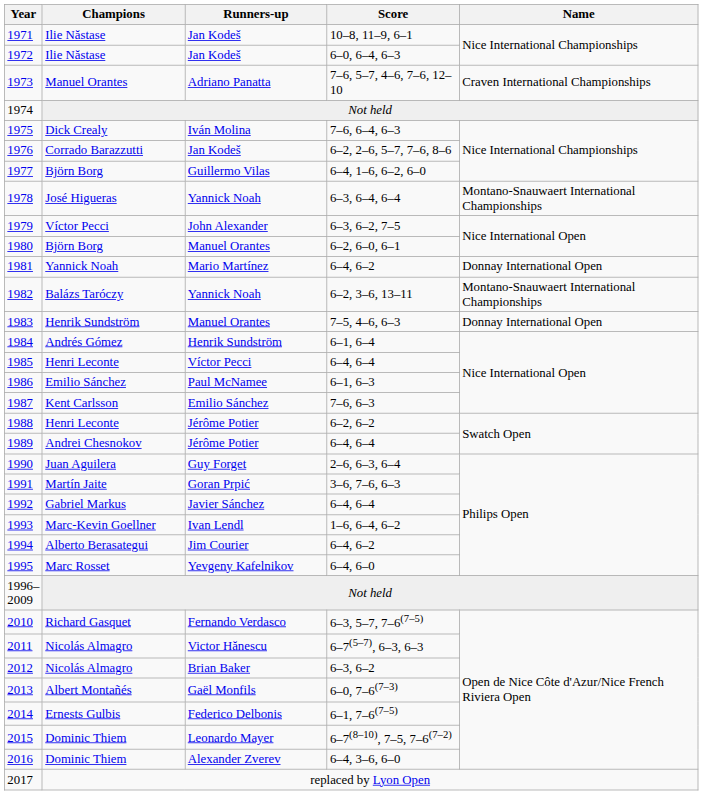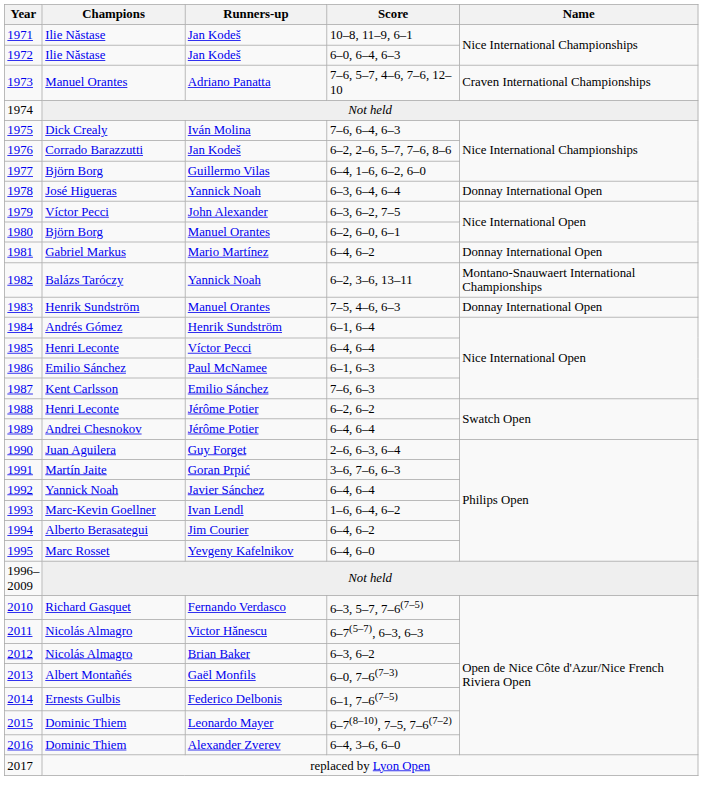 <table class=wikitable>
 <tr>
 <th style="width:40px">Year</th>
 <th style="width:180px">Champions</th>
 <th style="width:180px">Runners-up</th>
 <th style="width:170px" class="unsortable">Score</th>
 <th style="width:310px">Name</th>
 </tr>
 <tr>
 <td><a href='#'>1971</a></td>
 <td> <a href='#'>Ilie Năstase</a></td>
 <td> <a href='#'>Jan Kodeš</a></td>
 <td>10–8, 11–9, 6–1</td>
 <td rowspan=2>Nice International Championships</td>
 </tr>
 <tr>
 <td><a href='#'>1972</a></td>
 <td> <a href='#'>Ilie Năstase</a></td>
 <td> <a href='#'>Jan Kodeš</a></td>
 <td>6–0, 6–4, 6–3</td>
 </tr>
 <tr>
 <td><a href='#'>1973</a></td>
 <td> <a href='#'>Manuel Orantes</a></td>
 <td> <a href='#'>Adriano Panatta</a></td>
 <td>7–6, 5–7, 4–6, 7–6, 12–10</td>
 <td rowspan=1>Craven International Championships</td>
 </tr>
 <tr>
 <td>1974</td>
 <td colspan=4 align="center" style="background:#efefef;"><em>Not held</em></td>
 </tr>
 <tr>
 <td><a href='#'>1975</a></td>
 <td> <a href='#'>Dick Crealy</a></td>
 <td> <a href='#'>Iván Molina</a></td>
 <td>7–6, 6–4, 6–3</td>
 <td rowspan=3>Nice International Championships</td>
 </tr>
 <tr>
 <td><a href='#'>1976</a></td>
 <td> <a href='#'>Corrado Barazzutti</a></td>
 <td> <a href='#'>Jan Kodeš</a></td>
 <td>6–2, 2–6, 5–7, 7–6, 8–6</td>
 </tr>
 <tr>
 <td><a href='#'>1977</a></td>
 <td> <a href='#'>Björn Borg</a></td>
 <td> <a href='#'>Guillermo Vilas</a></td>
 <td>6–4, 1–6, 6–2, 6–0</td>
 </tr>
 <tr>
 <td><a href='#'>1978</a></td>
 <td> <a href='#'>José Higueras</a></td>
 <td> <a href='#'>Yannick Noah</a></td>
 <td>6–3, 6–4, 6–4</td>
-<td rowspan=1>Montano-Snauwaert International Championships</td>
+<td rowspan=1>Donnay International Open</td>
 </tr>
 <tr>
 <td><a href='#'>1979</a></td>
 <td> <a href='#'>Víctor Pecci</a></td>
 <td> <a href='#'>John Alexander</a></td>
 <td>6–3, 6–2, 7–5</td>
 <td rowspan=2>Nice International Open</td>
 </tr>
 <tr>
 <td><a href='#'>1980</a></td>
 <td> <a href='#'>Björn Borg</a></td>
 <td> <a href='#'>Manuel Orantes</a></td>
 <td>6–2, 6–0, 6–1</td>
 </tr>
 <tr>
 <td><a href='#'>1981</a></td>
-<td> <a href='#'>Yannick Noah</a></td>
+<td> <a href='#'>Gabriel Markus</a></td>
 <td> <a href='#'>Mario Martínez</a></td>
 <td>6–4, 6–2</td>
 <td rowspan=1>Donnay International Open</td>
 </tr>
 <tr>
 <td><a href='#'>1982</a></td>
 <td> <a href='#'>Balázs Taróczy</a></td>
 <td> <a href='#'>Yannick Noah</a></td>
 <td>6–2, 3–6, 13–11</td>
 <td rowspan=1>Montano-Snauwaert International Championships</td>
 </tr>
 <tr>
 <td><a href='#'>1983</a></td>
 <td> <a href='#'>Henrik Sundström</a></td>
 <td> <a href='#'>Manuel Orantes</a></td>
 <td>7–5, 4–6, 6–3</td>
 <td rowspan=1>Donnay International Open</td>
 </tr>
 <tr>
 <td><a href='#'>1984</a></td>
 <td> <a href='#'>Andrés Gómez</a></td>
 <td> <a href='#'>Henrik Sundström</a></td>
 <td>6–1, 6–4</td>
 <td rowspan=4>Nice International Open</td>
 </tr>
 <tr>
 <td><a href='#'>1985</a></td>
 <td> <a href='#'>Henri Leconte</a></td>
 <td> <a href='#'>Víctor Pecci</a></td>
 <td>6–4, 6–4</td>
 </tr>
 <tr>
 <td><a href='#'>1986</a></td>
 <td> <a href='#'>Emilio Sánchez</a></td>
 <td> <a href='#'>Paul McNamee</a></td>
 <td>6–1, 6–3</td>
 </tr>
 <tr>
 <td><a href='#'>1987</a></td>
 <td> <a href='#'>Kent Carlsson</a></td>
 <td> <a href='#'>Emilio Sánchez</a></td>
 <td>7–6, 6–3</td>
 </tr>
 <tr>
 <td><a href='#'>1988</a></td>
 <td> <a href='#'>Henri Leconte</a></td>
 <td> <a href='#'>Jérôme Potier</a></td>
 <td>6–2, 6–2</td>
 <td rowspan=2>Swatch Open</td>
 </tr>
 <tr>
 <td><a href='#'>1989</a></td>
 <td> <a href='#'>Andrei Chesnokov</a></td>
 <td> <a href='#'>Jérôme Potier</a></td>
 <td>6–4, 6–4</td>
 </tr>
 <tr>
 <td><a href='#'>1990</a></td>
 <td> <a href='#'>Juan Aguilera</a></td>
 <td> <a href='#'>Guy Forget</a></td>
 <td>2–6, 6–3, 6–4</td>
 <td rowspan=6>Philips Open</td>
 </tr>
 <tr>
 <td><a href='#'>1991</a></td>
 <td> <a href='#'>Martín Jaite</a></td>
 <td> <a href='#'>Goran Prpić</a></td>
 <td>3–6, 7–6, 6–3</td>
 </tr>
 <tr>
 <td><a href='#'>1992</a></td>
-<td> <a href='#'>Gabriel Markus</a></td>
+<td> <a href='#'>Yannick Noah</a></td>
 <td> <a href='#'>Javier Sánchez</a></td>
 <td>6–4, 6–4</td>
 </tr>
 <tr>
 <td><a href='#'>1993</a></td>
 <td> <a href='#'>Marc-Kevin Goellner</a></td>
 <td> <a href='#'>Ivan Lendl</a></td>
 <td>1–6, 6–4, 6–2</td>
 </tr>
 <tr>
 <td><a href='#'>1994</a></td>
 <td> <a href='#'>Alberto Berasategui</a></td>
 <td> <a href='#'>Jim Courier</a></td>
 <td>6–4, 6–2</td>
 </tr>
 <tr>
 <td><a href='#'>1995</a></td>
 <td> <a href='#'>Marc Rosset</a></td>
 <td> <a href='#'>Yevgeny Kafelnikov</a></td>
 <td>6–4, 6–0</td>
 </tr>
 <tr>
 <td>1996–2009</td>
 <td colspan=4 align="center" style="background:#efefef;"><em>Not held</em></td>
 </tr>
 <tr>
 <td><a href='#'>2010</a></td>
 <td> <a href='#'>Richard Gasquet</a></td>
 <td> <a href='#'>Fernando Verdasco</a></td>
 <td>6–3, 5–7, 7–6<sup>(7–5)</sup></td>
 <td rowspan=7>Open de Nice Côte d'Azur/Nice French Riviera Open</td>
 </tr>
 <tr>
 <td><a href='#'>2011</a></td>
 <td> <a href='#'>Nicolás Almagro</a></td>
 <td> <a href='#'>Victor Hănescu</a></td>
 <td>6–7<sup>(5–7)</sup>, 6–3, 6–3</td>
 </tr>
 <tr>
 <td><a href='#'>2012</a></td>
 <td> <a href='#'>Nicolás Almagro</a></td>
 <td> <a href='#'>Brian Baker</a></td>
 <td>6–3, 6–2</td>
 </tr>
 <tr>
 <td><a href='#'>2013</a></td>
 <td> <a href='#'>Albert Montañés</a></td>
 <td> <a href='#'>Gaël Monfils</a></td>
 <td>6–0, 7–6<sup>(7–3)</sup></td>
 </tr>
 <tr>
 <td><a href='#'>2014</a></td>
 <td> <a href='#'>Ernests Gulbis</a></td>
 <td> <a href='#'>Federico Delbonis</a></td>
 <td>6–1, 7–6<sup>(7–5)</sup></td>
 </tr>
 <tr>
 <td><a href='#'>2015</a></td>
 <td> <a href='#'>Dominic Thiem</a></td>
 <td> <a href='#'>Leonardo Mayer</a></td>
 <td>6–7<sup>(8–10)</sup>, 7–5, 7–6<sup>(7–2)</sup></td>
 </tr>
 <tr>
 <td><a href='#'>2016</a></td>
 <td> <a href='#'>Dominic Thiem</a></td>
 <td> <a href='#'>Alexander Zverev</a></td>
 <td>6–4, 3–6, 6–0</td>
 </tr>
 <tr>
 <td>2017</td>
 <td colspan="4" align="center">replaced by <a href='#'>Lyon Open</a></td>
 </tr>
 </table>
